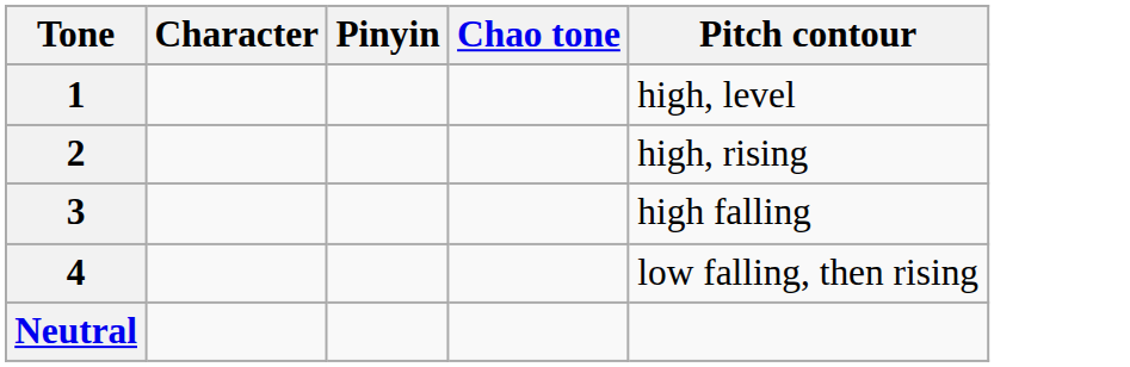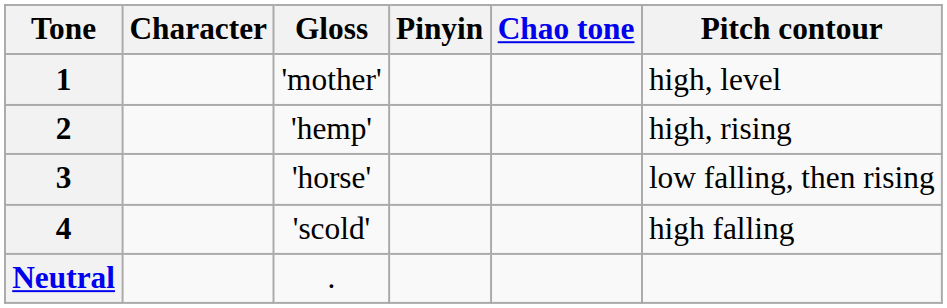 <table class="wikitable" style="text-align:center">
 <tr>
 <th scope=col>Tone</th>
 <th scope=col>Character</th>
+<th scope=col>Gloss</th>
 <th scope=col>Pinyin</th>
 <th><a href='#'>Chao tone</a></th>
 <th scope="col">Pitch contour</th>
 </tr>
 <tr>
 <th scope="row">1</th>
 <td></td>
+<td>'mother'</td>
 <td></td>
 <td></td>
 <td style="text-align:left">high, level</td>
 </tr>
 <tr>
 <th scope="row">2</th>
 <td></td>
+<td>'hemp'</td>
 <td></td>
 <td></td>
 <td style="text-align:left">high, rising</td>
 </tr>
 <tr>
 <th scope="row">3</th>
 <td></td>
+<td>'horse'</td>
+<td></td>
+<td></td>
+<td style="text-align:left">low falling, then rising</td>
+</tr>
+<tr>
+<th scope="row">4</th>
+<td></td>
+<td>'scold'</td>
 <td></td>
 <td></td>
 <td style="text-align:left">high falling</td>
 </tr>
-<tr>
-<th scope="row">4</th>
-<td></td>
-<td></td>
-<td></td>
-<td style="text-align:left">low falling, then rising</td>
-</tr>
 <tr align=center>
 <th scope="row"><a href='#'>Neutral</a></th>
 <td></td>
+<td>.</td>
 <td></td>
 <td></td>
 <td></td>
 </tr>
 </table>
